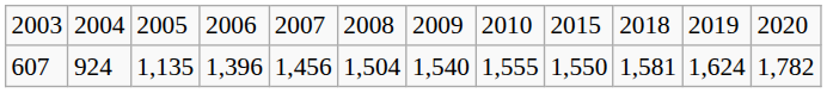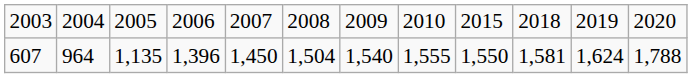 <table class="wikitable">
 <tr>
 <td>2003</td>
 <td>2004</td>
 <td>2005</td>
 <td>2006</td>
 <td>2007</td>
 <td>2008</td>
 <td>2009</td>
 <td>2010</td>
 <td>2015</td>
 <td>2018</td>
 <td>2019</td>
 <td>2020</td>
 </tr>
 <tr>
 <td>607</td>
-<td>924</td>
+<td>964</td>
 <td>1,135</td>
 <td>1,396</td>
-<td>1,456</td>
+<td>1,450</td>
 <td>1,504</td>
 <td>1,540</td>
 <td>1,555</td>
 <td>1,550</td>
 <td>1,581</td>
 <td>1,624</td>
-<td>1,782</td>
+<td>1,788</td>
 </tr>
 </table>
